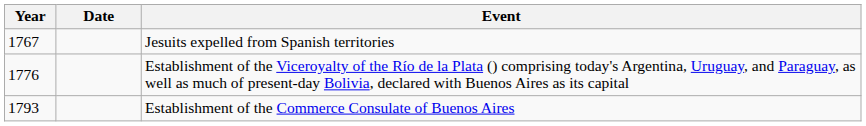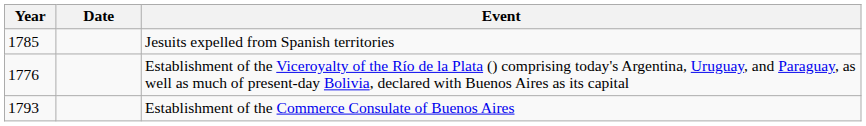 <table class="wikitable" width="100%">
 <tr>
 <th style="width:6%">Year</th>
 <th style="width:10%">Date</th>
 <th>Event</th>
 </tr>
 <tr>
-<td>1767</td>
+<td>1785</td>
 <td></td>
 <td>Jesuits expelled from Spanish territories</td>
 </tr>
 <tr>
 <td>1776</td>
 <td></td>
 <td>Establishment of the <a href='#'>Viceroyalty of the Río de la Plata</a> () comprising today's Argentina, <a href='#'>Uruguay</a>, and <a href='#'>Paraguay</a>, as well as much of present-day <a href='#'>Bolivia</a>, declared with Buenos Aires as its capital</td>
 </tr>
 <tr>
 <td>1793</td>
 <td></td>
 <td>Establishment of the <a href='#'>Commerce Consulate of Buenos Aires</a></td>
 </tr>
 </table>
